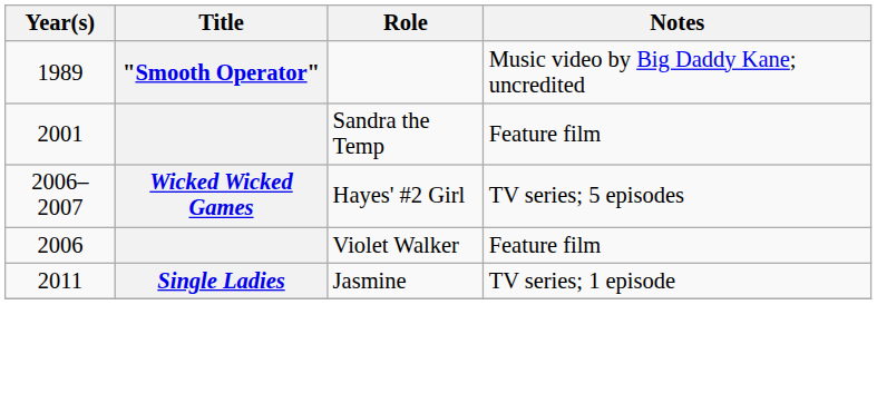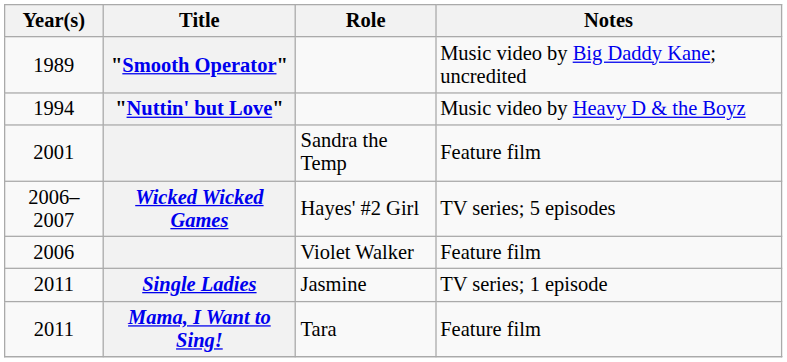 <table class="wikitable plainrowheaders sortable">
 <tr>
 <th>Year(s)</th>
 <th>Title</th>
 <th>Role</th>
 <th class="unsortable">Notes</th>
 </tr>
 <tr>
 <td style="text-align:center;">1989</td>
 <th scope=row>"<a href='#'>Smooth Operator</a>"</th>
 <td></td>
 <td>Music video by <a href='#'>Big Daddy Kane</a>; uncredited</td>
+</tr>
+<tr>
+<td style="text-align:center;">1994</td>
+<th scope=row>"<a href='#'>Nuttin' but Love</a>"</th>
+<td></td>
+<td>Music video by <a href='#'>Heavy D & the Boyz</a></td>
 </tr>
 <tr>
 <td style="text-align:center;">2001</td>
 <th scope=row><em></em></th>
 <td>Sandra the Temp</td>
 <td>Feature film</td>
 </tr>
 <tr>
 <td style="text-align:center;">2006–2007</td>
 <th scope=row><em><a href='#'>Wicked Wicked Games</a></em></th>
 <td>Hayes' #2 Girl</td>
 <td>TV series; 5 episodes</td>
 </tr>
 <tr>
 <td style="text-align:center;">2006</td>
 <th scope=row><em></em></th>
 <td>Violet Walker</td>
 <td>Feature film</td>
 </tr>
 <tr>
 <td style="text-align:center;">2011</td>
 <th scope=row><em><a href='#'>Single Ladies</a></em></th>
 <td>Jasmine</td>
 <td>TV series; 1 episode</td>
 </tr>
 <tr>
+<td style="text-align:center;">2011</td>
+<th scope=row><em><a href='#'>Mama, I Want to Sing!</a></em></th>
+<td>Tara</td>
+<td>Feature film</td>
+</tr>
+<tr>
 </tr>
 </table>
